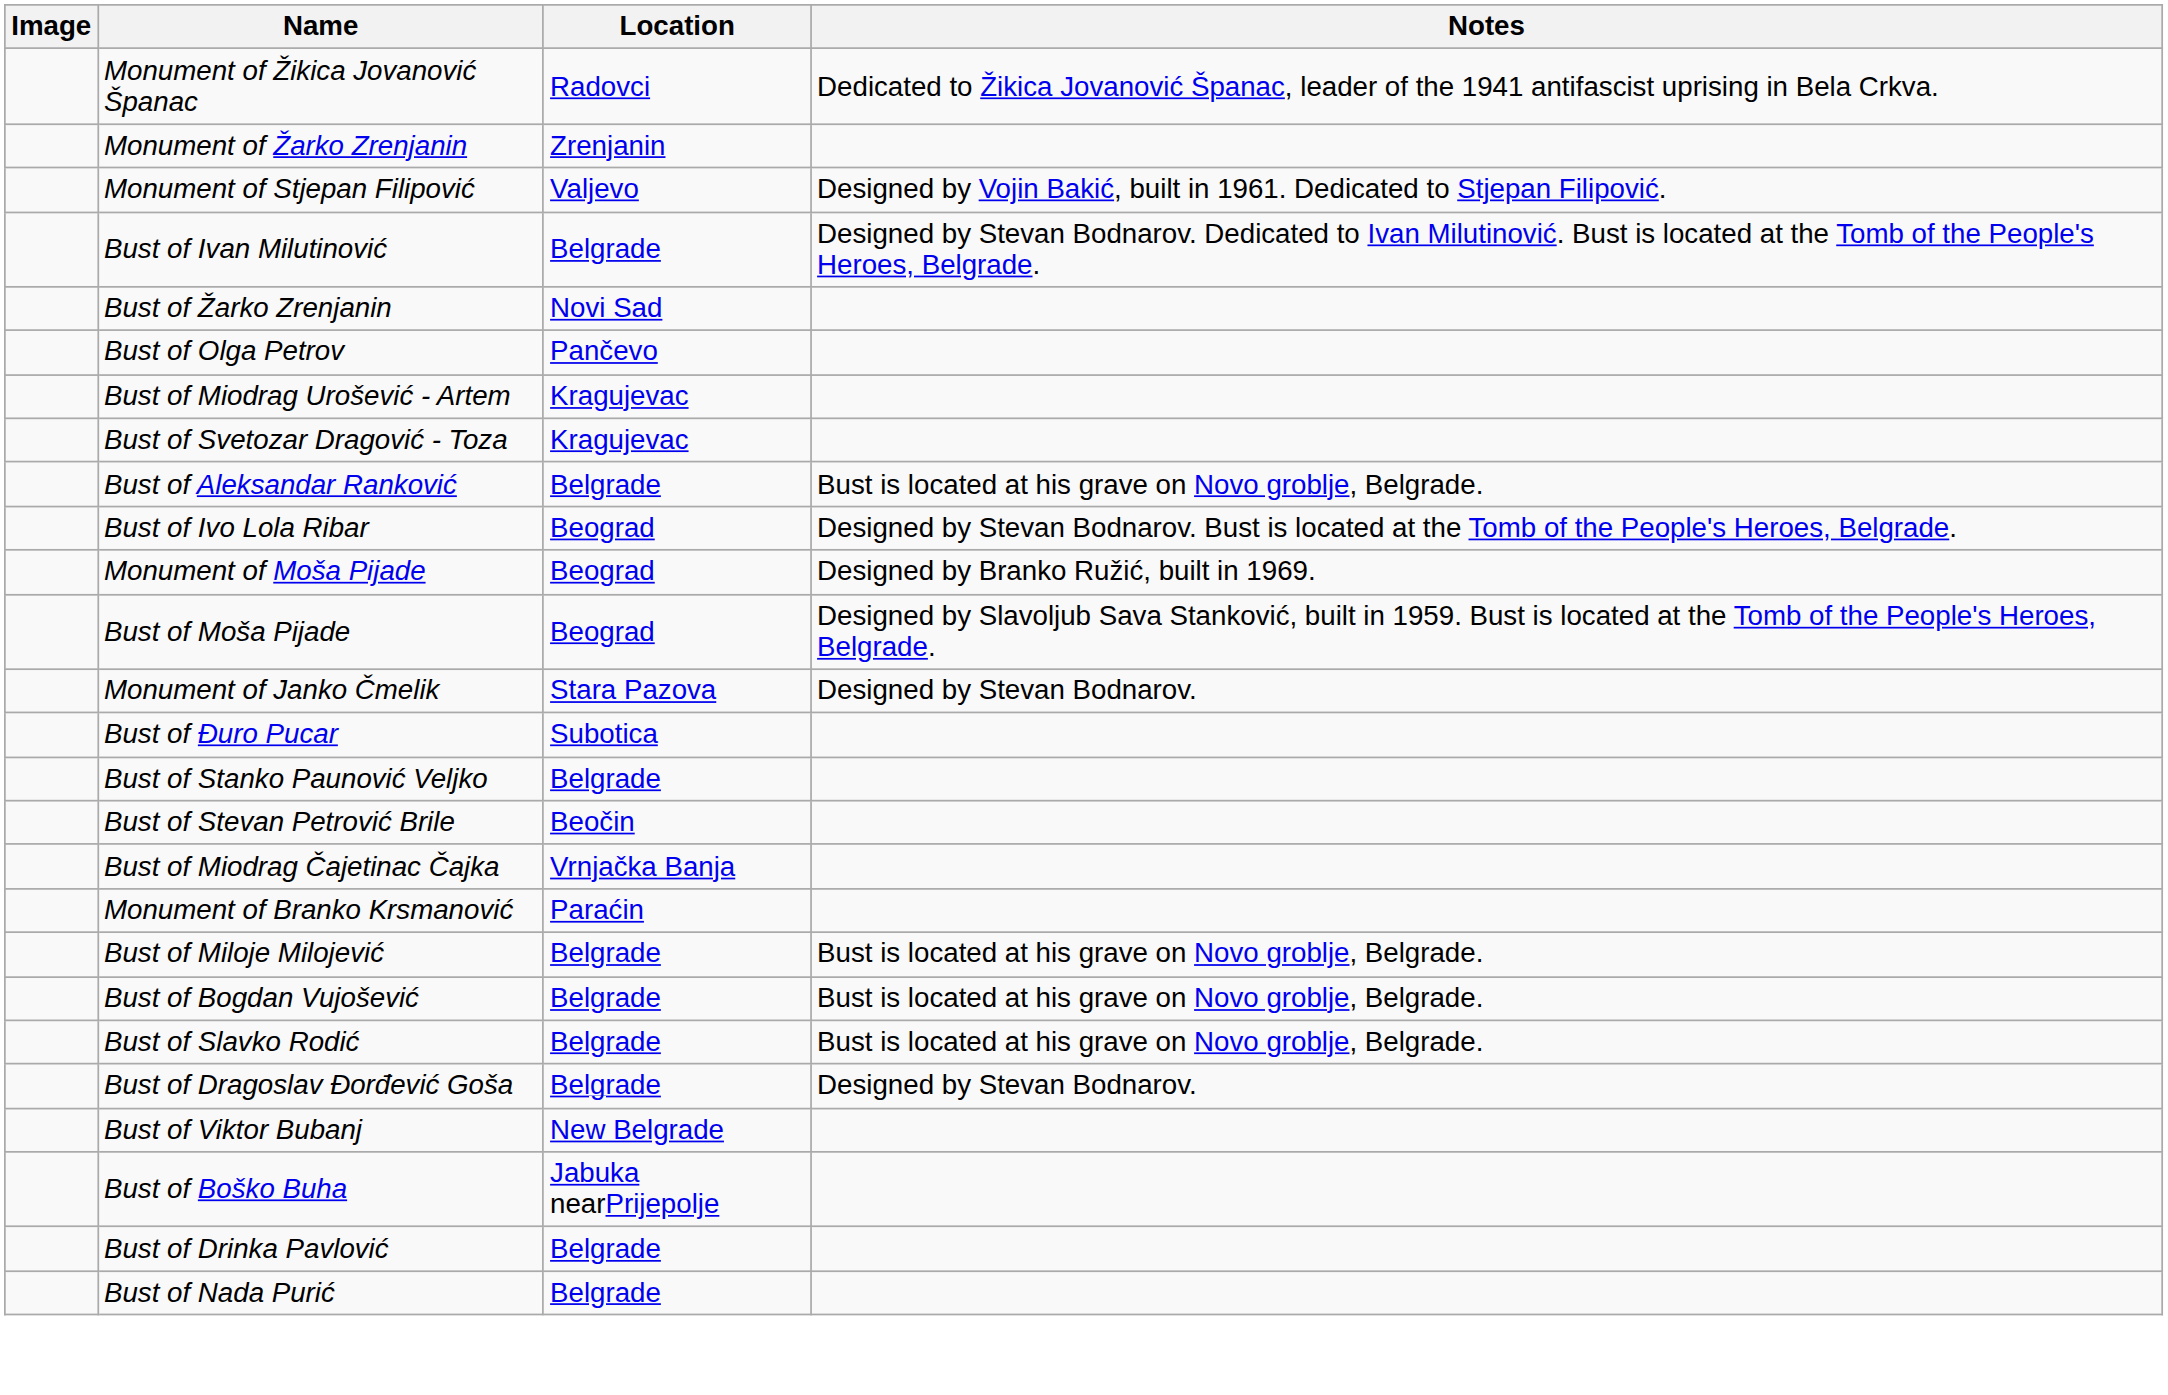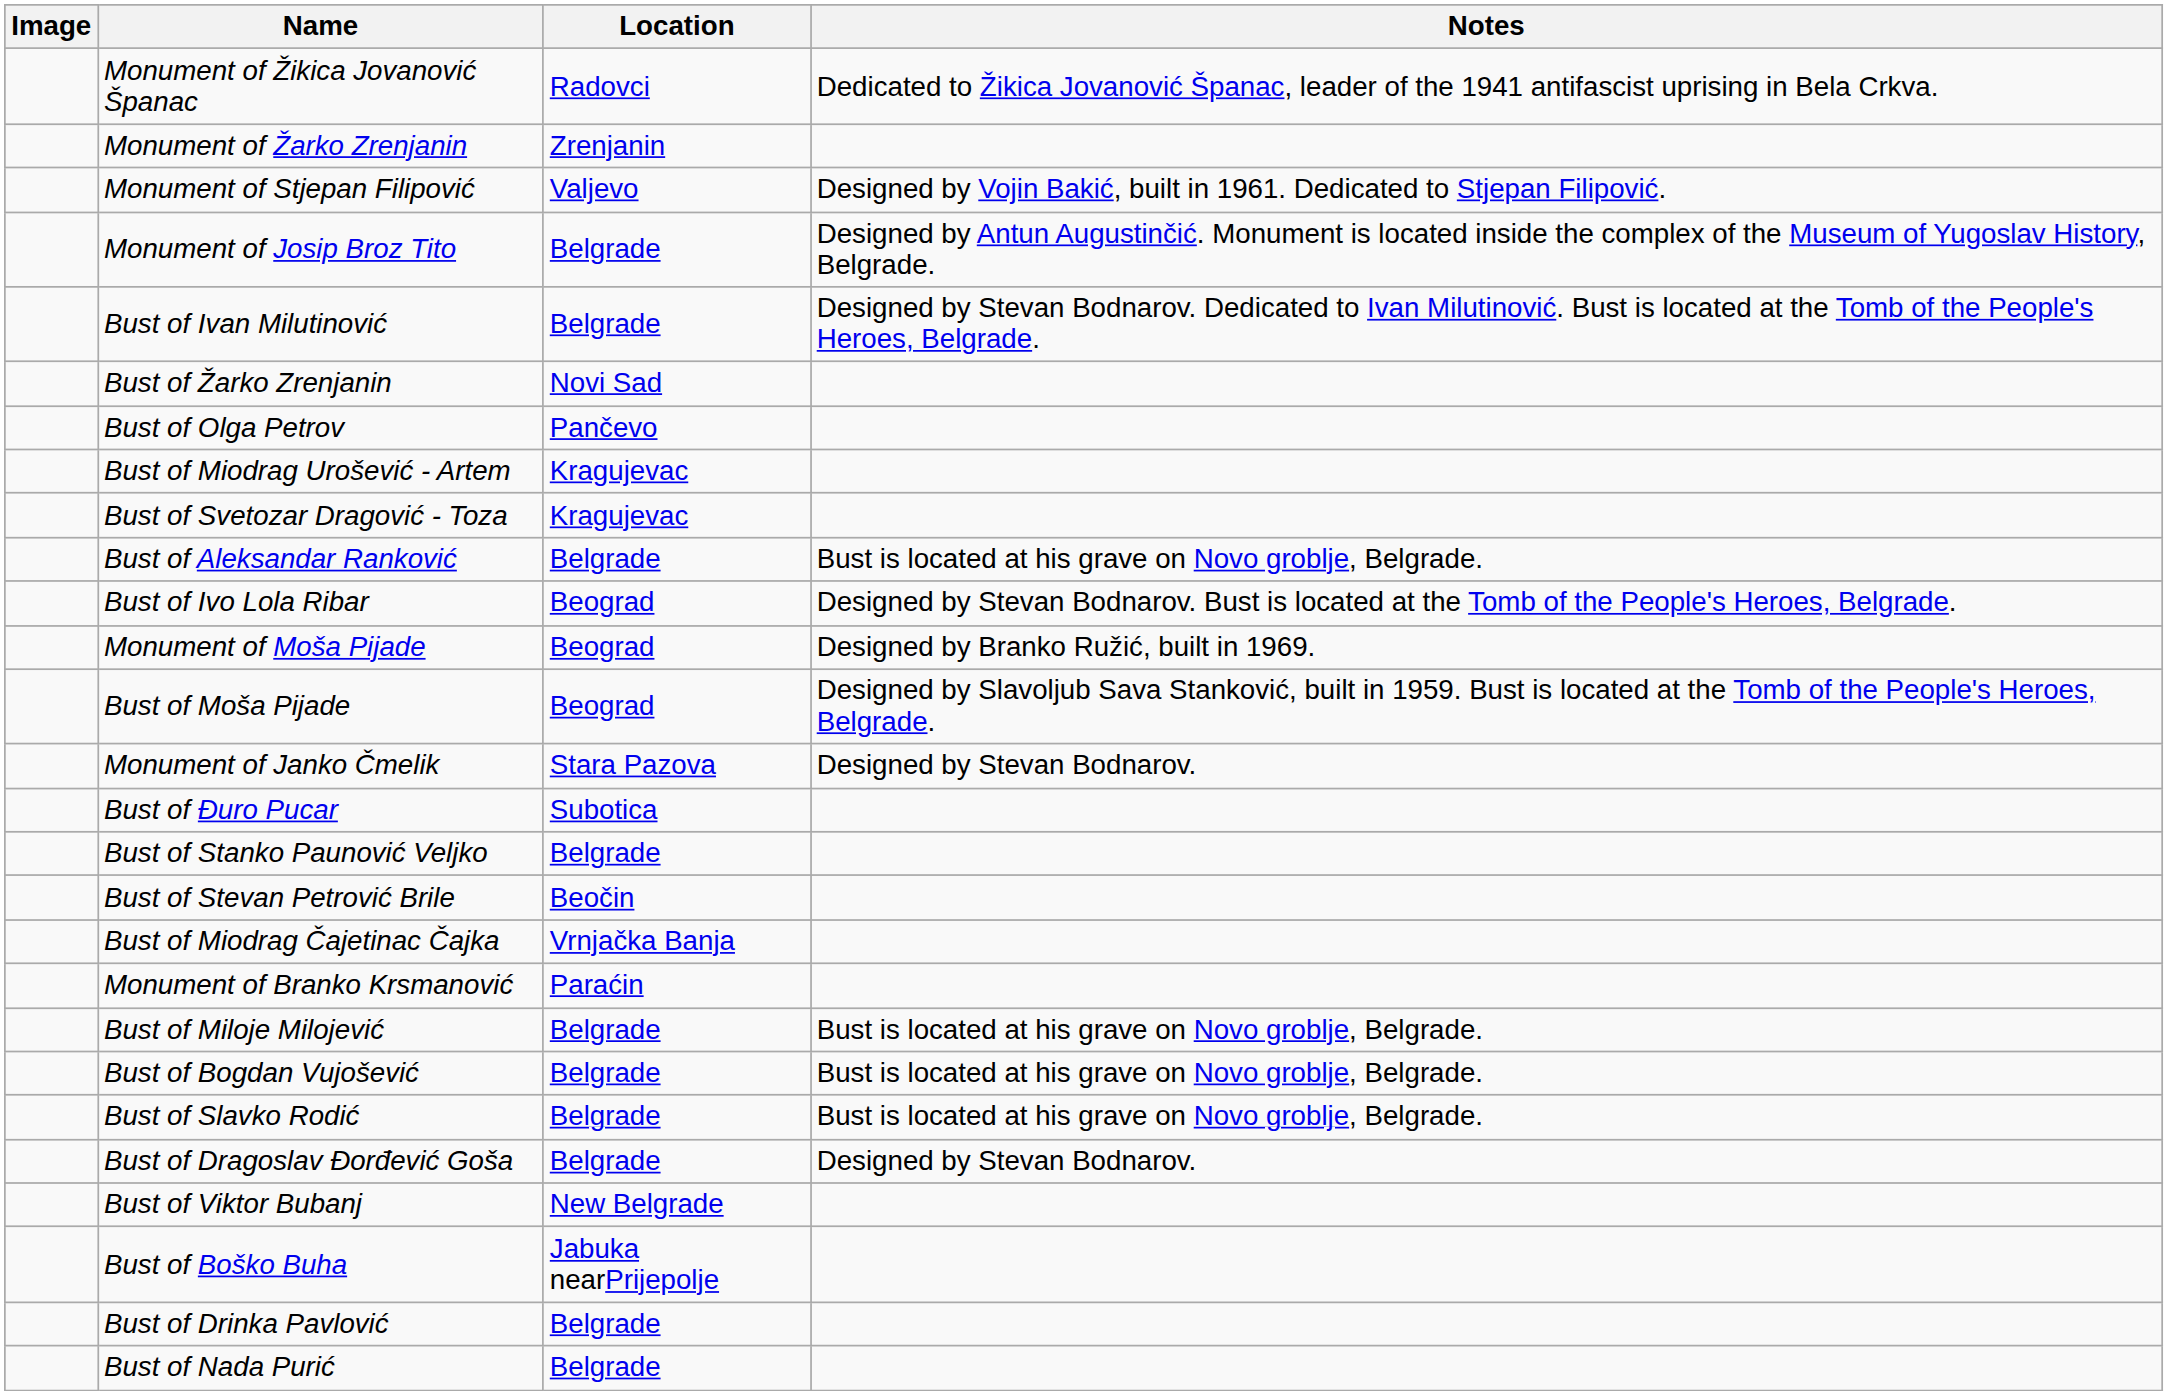 <table class="wikitable">
 <tr>
 <th><strong>Image</strong></th>
 <th><strong>Name</strong></th>
 <th><strong>Location</strong></th>
 <th><strong>Notes</strong></th>
 </tr>
 <tr>
 <td></td>
 <td><em>Monument of Žikica Jovanović Španac</em></td>
 <td><a href='#'>Radovci</a></td>
 <td>Dedicated to <a href='#'>Žikica Jovanović Španac</a>, leader of the 1941 antifascist uprising in Bela Crkva.</td>
 </tr>
 <tr>
 <td></td>
 <td><em>Monument of <a href='#'>Žarko Zrenjanin</a></em></td>
 <td><a href='#'>Zrenjanin</a></td>
 <td></td>
 </tr>
 <tr>
 <td></td>
 <td><em>Monument of Stjepan Filipović</em></td>
 <td><a href='#'>Valjevo</a></td>
 <td>Designed by <a href='#'>Vojin Bakić</a>, built in 1961. Dedicated to <a href='#'>Stjepan Filipović</a>.</td>
+</tr>
+<tr>
+<td></td>
+<td><em>Monument of <a href='#'>Josip Broz Tito</a></em></td>
+<td><a href='#'>Belgrade</a></td>
+<td>Designed by <a href='#'>Antun Augustinčić</a>. Monument is located inside the complex of the <a href='#'>Museum of Yugoslav History</a>, Belgrade.</td>
 </tr>
 <tr>
 <td></td>
 <td><em>Bust of Ivan Milutinović</em></td>
 <td><a href='#'>Belgrade</a></td>
 <td>Designed by Stevan Bodnarov. Dedicated to <a href='#'>Ivan Milutinović</a>. Bust is located at the <a href='#'>Tomb of the People's Heroes, Belgrade</a>.</td>
 </tr>
 <tr>
 <td></td>
 <td><em>Bust of Žarko Zrenjanin</em></td>
 <td><a href='#'>Novi Sad</a></td>
 <td></td>
 </tr>
 <tr>
 <td></td>
 <td><em>Bust of Olga Petrov</em></td>
 <td><a href='#'>Pančevo</a></td>
 <td></td>
 </tr>
 <tr>
 <td></td>
 <td><em>Bust of Miodrag Urošević - Artem</em></td>
 <td><a href='#'>Kragujevac</a></td>
 <td></td>
 </tr>
 <tr>
 <td></td>
 <td><em>Bust of Svetozar Dragović - Toza</em></td>
 <td><a href='#'>Kragujevac</a></td>
 <td></td>
 </tr>
 <tr>
 <td></td>
 <td><em>Bust of <a href='#'>Aleksandar Ranković</a></em></td>
 <td><a href='#'>Belgrade</a></td>
 <td>Bust is located at his grave on <a href='#'>Novo groblje</a>, Belgrade.</td>
 </tr>
 <tr>
 <td></td>
 <td><em>Bust of Ivo Lola Ribar</em></td>
 <td><a href='#'>Beograd</a></td>
 <td>Designed by Stevan Bodnarov. Bust is located at the <a href='#'>Tomb of the People's Heroes, Belgrade</a>.</td>
 </tr>
 <tr>
 <td></td>
 <td><em>Monument of <a href='#'>Moša Pijade</a></em></td>
 <td><a href='#'>Beograd</a></td>
 <td>Designed by Branko Ružić, built in 1969.</td>
 </tr>
 <tr>
 <td></td>
 <td><em>Bust of Moša Pijade</em></td>
 <td><a href='#'>Beograd</a></td>
 <td>Designed by Slavoljub Sava Stanković, built in 1959. Bust is located at the <a href='#'>Tomb of the People's Heroes, Belgrade</a>.</td>
 </tr>
 <tr>
 <td></td>
 <td><em>Monument of Janko Čmelik</em></td>
 <td><a href='#'>Stara Pazova</a></td>
 <td>Designed by Stevan Bodnarov.</td>
 </tr>
 <tr>
 <td></td>
 <td><em>Bust of <a href='#'>Đuro Pucar</a></em></td>
 <td><a href='#'>Subotica</a></td>
 <td></td>
 </tr>
 <tr>
 <td></td>
 <td><em>Bust of Stanko Paunović Veljko</em></td>
 <td><a href='#'>Belgrade</a></td>
 <td></td>
 </tr>
 <tr>
 <td></td>
 <td><em>Bust of Stevan Petrović Brile</em></td>
 <td><a href='#'>Beočin</a></td>
 <td></td>
 </tr>
 <tr>
 <td></td>
 <td><em>Bust of Miodrag Čajetinac Čajka</em></td>
 <td><a href='#'>Vrnjačka Banja</a></td>
 <td></td>
 </tr>
 <tr>
 <td></td>
 <td><em>Monument of Branko Krsmanović</em></td>
 <td><a href='#'>Paraćin</a></td>
 <td></td>
 </tr>
 <tr>
 <td></td>
 <td><em>Bust of Miloje Milojević</em></td>
 <td><a href='#'>Belgrade</a></td>
 <td>Bust is located at his grave on <a href='#'>Novo groblje</a>, Belgrade.</td>
 </tr>
 <tr>
 <td></td>
 <td><em>Bust of Bogdan Vujošević</em></td>
 <td><a href='#'>Belgrade</a></td>
 <td>Bust is located at his grave on <a href='#'>Novo groblje</a>, Belgrade.</td>
 </tr>
 <tr>
 <td></td>
 <td><em>Bust of Slavko Rodić</em></td>
 <td><a href='#'>Belgrade</a></td>
 <td>Bust is located at his grave on <a href='#'>Novo groblje</a>, Belgrade.</td>
 </tr>
 <tr>
 <td></td>
 <td><em>Bust of Dragoslav Đorđević Goša</em></td>
 <td><a href='#'>Belgrade</a></td>
 <td>Designed by Stevan Bodnarov.</td>
 </tr>
 <tr>
 <td></td>
 <td><em>Bust of Viktor Bubanj</em></td>
 <td><a href='#'>New Belgrade</a></td>
 <td></td>
 </tr>
 <tr>
 <td></td>
 <td><em>Bust of <a href='#'>Boško Buha</a></em></td>
 <td><a href='#'>Jabuka</a> near<a href='#'>Prijepolje</a></td>
 <td></td>
 </tr>
 <tr>
 <td></td>
 <td><em>Bust of Drinka Pavlović</em></td>
 <td><a href='#'>Belgrade</a></td>
 <td></td>
 </tr>
 <tr>
 <td></td>
 <td><em>Bust of Nada Purić</em></td>
 <td><a href='#'>Belgrade</a></td>
 <td></td>
 </tr>
 </table>
